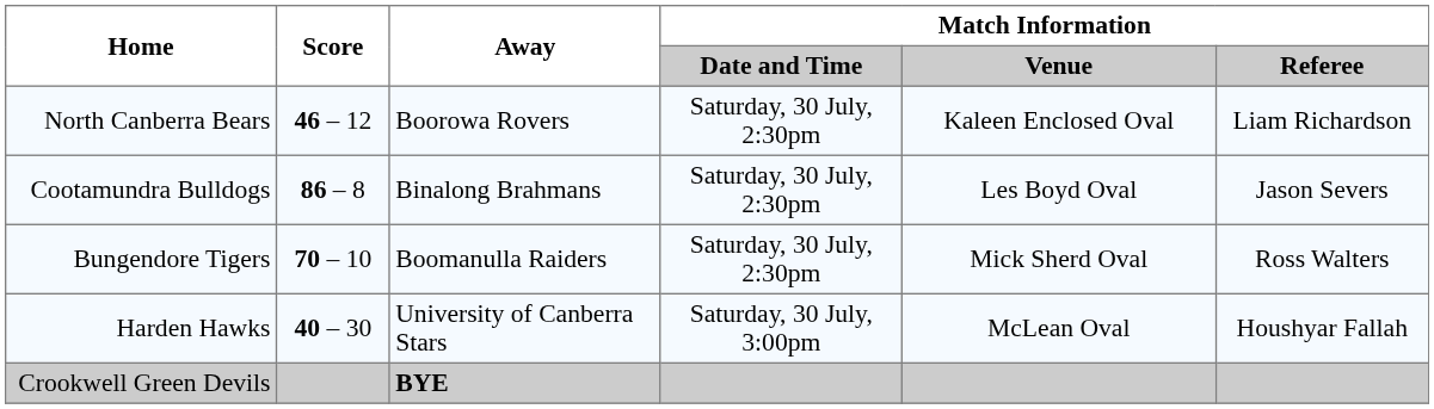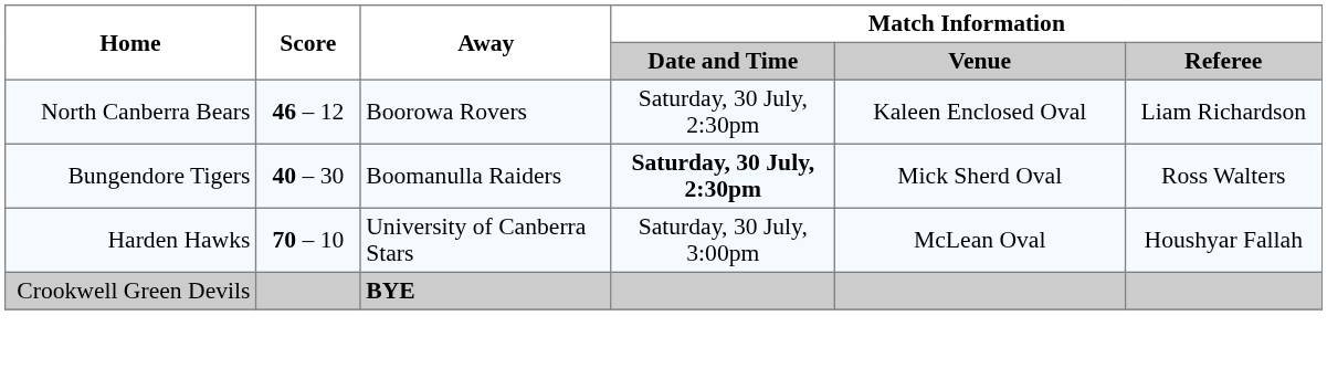 <table width="100%" cellspacing="0" cellpadding="3" border="1" style="border-collapse:collapse;  text-align:center;">
 <tr>
 <th rowspan="2" width="19%">Home</th>
 <th rowspan="2" width="8%">Score</th>
 <th rowspan="2" width="19%">Away</th>
 <th colspan="3">Match Information</th>
 </tr>
 <tr bgcolor="#CCCCCC">
 <th width="17%">Date and Time</th>
 <th width="22%">Venue</th>
 <th width="50%">Referee</th>
 </tr>
 <tr style="text-align:center; background:#f5faff;">
 <td align="right">North Canberra Bears </td>
 <td><strong>46</strong> – 12</td>
 <td align="left"> Boorowa Rovers</td>
 <td>Saturday, 30 July, 2:30pm</td>
 <td>Kaleen Enclosed Oval</td>
 <td>Liam Richardson</td>
 </tr>
 <tr style="text-align:center; background:#f5faff;">
-<td align="right">Cootamundra Bulldogs </td>
-<td><strong>86</strong> – 8</td>
-<td align="left"> Binalong Brahmans</td>
-<td>Saturday, 30 July, 2:30pm</td>
-<td>Les Boyd Oval</td>
-<td>Jason Severs</td>
-</tr>
-<tr style="text-align:center; background:#f5faff;">
 <td align="right">Bungendore Tigers </td>
-<td><strong>70</strong> – 10</td>
+<td><strong>40</strong> – 30</td>
 <td align="left"> Boomanulla Raiders</td>
-<td>Saturday, 30 July, 2:30pm</td>
+<td><strong>Saturday, 30 July, 2:30pm</strong></td>
 <td>Mick Sherd Oval</td>
 <td>Ross Walters</td>
 </tr>
 <tr style="text-align:center; background:#f5faff;">
 <td align="right">Harden Hawks </td>
-<td><strong>40</strong> – 30</td>
+<td><strong>70</strong> – 10</td>
 <td align="left"> University of Canberra Stars</td>
 <td>Saturday, 30 July, 3:00pm</td>
 <td>McLean Oval</td>
 <td>Houshyar Fallah</td>
 </tr>
 <tr style="text-align:center; background:#CCCCCC;">
 <td align="right">Crookwell Green Devils </td>
 <td></td>
 <td align="left"><strong>BYE</strong></td>
 <td></td>
 <td></td>
 <td></td>
 </tr>
 </table>
